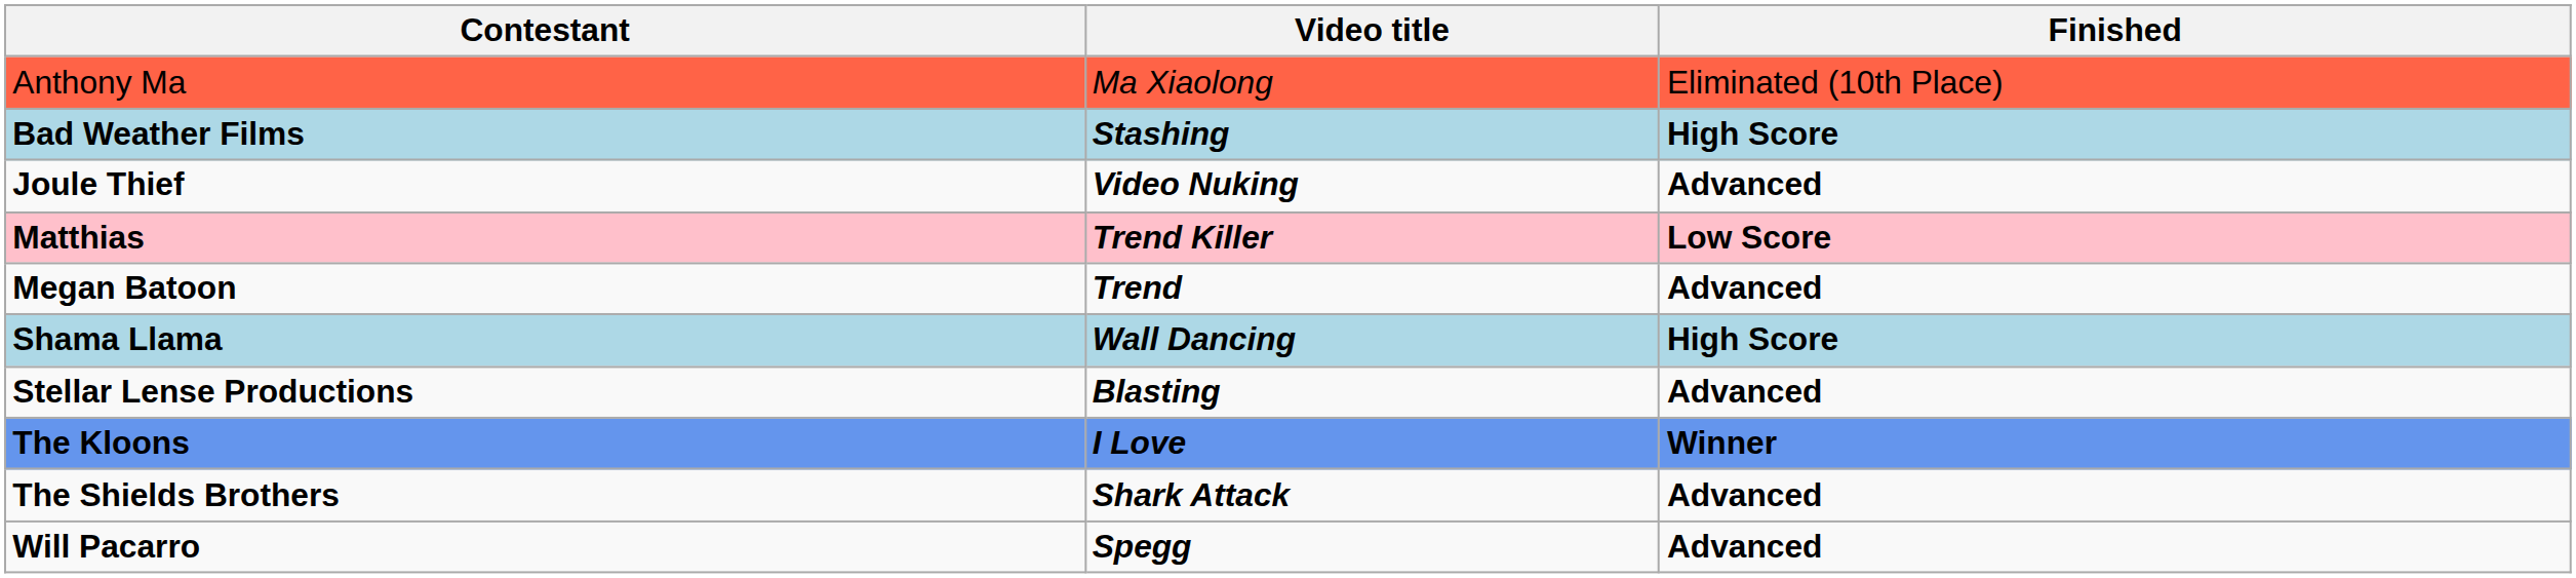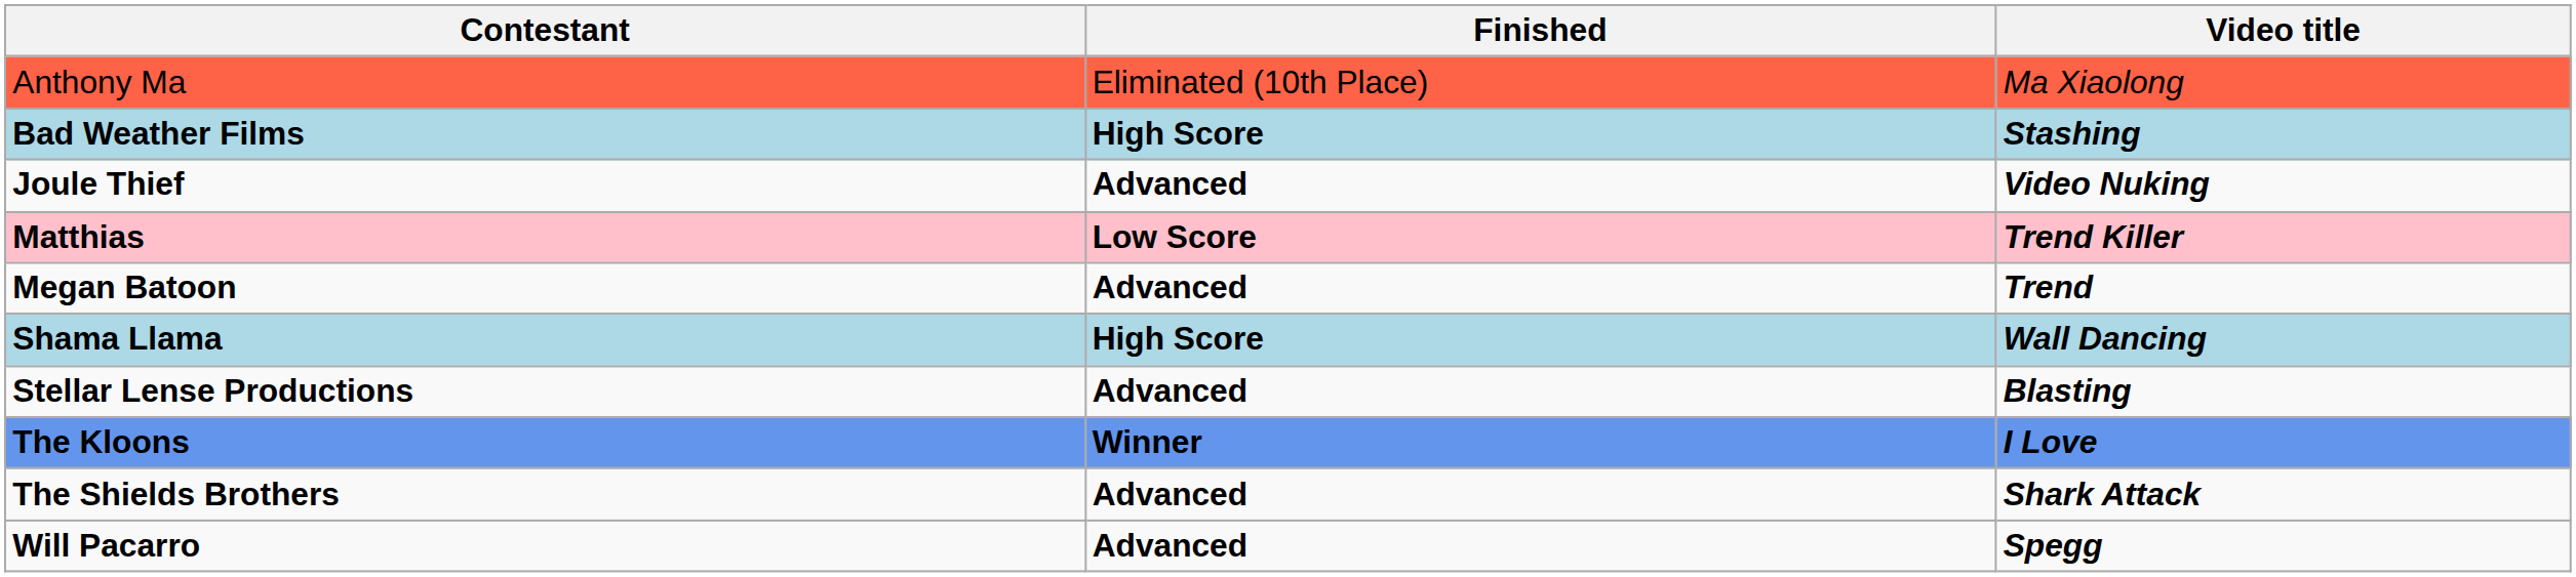 <table class="wikitable" width="100%">
 <tr>
 <th>Contestant</th>
+<th>Finished</th>
 <th>Video title</th>
-<th>Finished</th>
 </tr>
 <tr>
 <td style="background:tomato; color:black;">Anthony Ma</td>
+<td style="background:tomato; color:black;">Eliminated (10th Place)</td>
 <td style="background:tomato; color:black;"><em>Ma Xiaolong</em></td>
-<td style="background:tomato; color:black;">Eliminated (10th Place)</td>
 </tr>
 <tr>
 <td style="background:lightblue; color:black;"><strong>Bad Weather Films</strong></td>
+<td style="background:lightblue; color:black;"><strong>High Score</strong></td>
 <td style="background:lightblue; color:black;"><strong><em>Stashing</em></strong></td>
-<td style="background:lightblue; color:black;"><strong>High Score</strong></td>
 </tr>
 <tr>
 <td><strong>Joule Thief</strong></td>
+<td><strong>Advanced</strong></td>
 <td><strong><em>Video Nuking</em></strong></td>
-<td><strong>Advanced</strong></td>
 </tr>
 <tr>
 <td style="background:pink; color:black;"><strong>Matthias</strong></td>
+<td style="background:pink; color:black;"><strong>Low Score</strong></td>
 <td style="background:pink; color:black;"><strong><em>Trend Killer</em></strong></td>
-<td style="background:pink; color:black;"><strong>Low Score</strong></td>
 </tr>
 <tr>
 <td><strong>Megan Batoon</strong></td>
+<td><strong>Advanced</strong></td>
 <td><strong><em>Trend</em></strong></td>
-<td><strong>Advanced</strong></td>
 </tr>
 <tr>
 <td style="background:lightblue; color:black;"><strong>Shama Llama</strong></td>
+<td style="background:lightblue; color:black;"><strong>High Score</strong></td>
 <td style="background:lightblue; color:black;"><strong><em>Wall Dancing</em></strong></td>
-<td style="background:lightblue; color:black;"><strong>High Score</strong></td>
 </tr>
 <tr>
 <td><strong>Stellar Lense Productions</strong></td>
+<td><strong>Advanced</strong></td>
 <td><strong><em>Blasting</em></strong></td>
-<td><strong>Advanced</strong></td>
 </tr>
 <tr>
 <td style="background:cornflowerblue; color:black;"><strong>The Kloons</strong></td>
+<td style="background:cornflowerblue; color:black;"><strong>Winner</strong></td>
 <td style="background:cornflowerblue; color:black;"><strong><em>I Love</em></strong></td>
-<td style="background:cornflowerblue; color:black;"><strong>Winner</strong></td>
 </tr>
 <tr>
 <td><strong>The Shields Brothers</strong></td>
+<td><strong>Advanced</strong></td>
 <td><strong><em>Shark Attack</em></strong></td>
-<td><strong>Advanced</strong></td>
 </tr>
 <tr>
 <td><strong>Will Pacarro</strong></td>
+<td><strong>Advanced</strong></td>
 <td><strong><em>Spegg</em></strong></td>
-<td><strong>Advanced</strong></td>
 </tr>
 </table>
